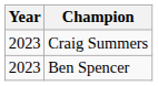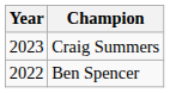 <table class="wikitable">
 <tr>
 <th>Year</th>
 <th>Champion</th>
 </tr>
 <tr>
 <td>2023</td>
 <td>Craig Summers</td>
 </tr>
 <tr>
-<td>2023</td>
+<td>2022</td>
 <td>Ben Spencer</td>
 </tr>
 </table>
